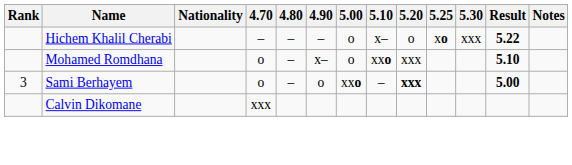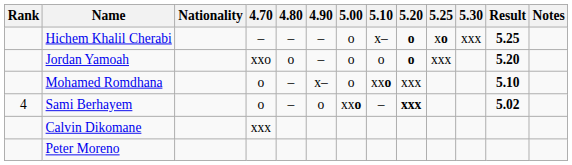 <table class="wikitable sortable" style="text-align:center;font-size:90%">
 <tr>
 <th>Rank</th>
 <th>Name</th>
 <th>Nationality</th>
 <th>4.70</th>
 <th>4.80</th>
 <th>4.90</th>
 <th>5.00</th>
 <th>5.10</th>
 <th>5.20</th>
 <th>5.25</th>
 <th>5.30</th>
 <th>Result</th>
 <th>Notes</th>
 </tr>
 <tr>
 <td></td>
 <td align=left><a href='#'>Hichem Khalil Cherabi</a></td>
 <td align=left></td>
 <td>–</td>
 <td>–</td>
 <td>–</td>
 <td>o</td>
 <td>x–</td>
-<td>o</td>
+<td><strong>o</strong></td>
 <td>x<strong>o</strong></td>
 <td>xxx</td>
-<td><strong>5.22</strong></td>
+<td><strong>5.25</strong></td>
+<td></td>
+</tr>
+<tr>
+<td></td>
+<td align=left><a href='#'>Jordan Yamoah</a></td>
+<td align=left></td>
+<td>xxo</td>
+<td>o</td>
+<td>–</td>
+<td>o</td>
+<td>o</td>
+<td><strong>o</strong></td>
+<td>xxx</td>
+<td></td>
+<td><strong>5.20</strong></td>
 <td></td>
 </tr>
 <tr>
 <td></td>
 <td align=left><a href='#'>Mohamed Romdhana</a></td>
 <td align=left></td>
 <td>o</td>
 <td>–</td>
 <td>x–</td>
 <td>o</td>
 <td>xx<strong>o</strong></td>
 <td>xxx</td>
 <td></td>
 <td></td>
 <td><strong>5.10</strong></td>
 <td></td>
 </tr>
 <tr>
-<td>3</td>
+<td>4</td>
 <td align=left><a href='#'>Sami Berhayem</a></td>
 <td align=left></td>
 <td>o</td>
 <td>–</td>
 <td>o</td>
 <td>xx<strong>o</strong></td>
 <td>–</td>
 <td><strong>xxx</strong></td>
 <td></td>
 <td></td>
-<td><strong>5.00</strong></td>
+<td><strong>5.02</strong></td>
 <td></td>
 </tr>
 <tr>
 <td></td>
 <td align=left><a href='#'>Calvin Dikomane</a></td>
 <td align=left></td>
 <td>xxx</td>
 <td></td>
 <td></td>
 <td></td>
 <td></td>
 <td></td>
 <td></td>
 <td></td>
 <td><strong></strong></td>
 <td></td>
 </tr>
+<tr>
+<td></td>
+<td align=left><a href='#'>Peter Moreno</a></td>
+<td align=left></td>
+<td></td>
+<td></td>
+<td></td>
+<td></td>
+<td></td>
+<td></td>
+<td></td>
+<td></td>
+<td><strong></strong></td>
+<td></td>
+</tr>
 </table>
